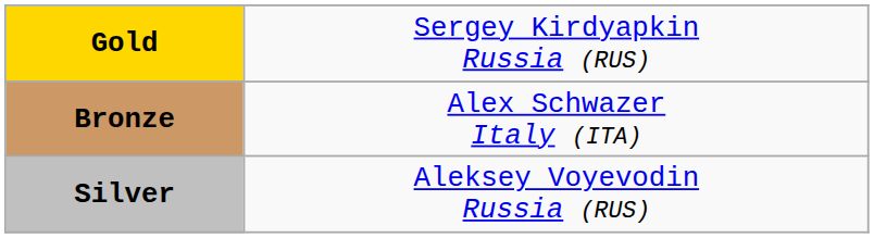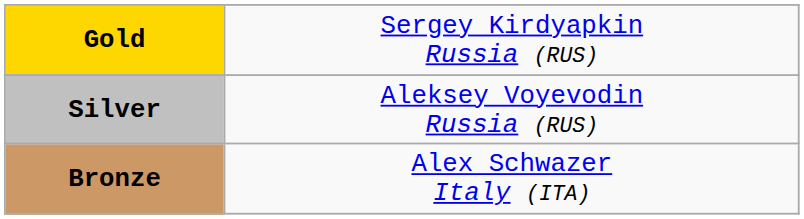 <table class="wikitable" style=" text-align:center; font-size:110%;" width="35%">
 <tr>
 <td bgcolor="gold"><strong>Gold</strong></td>
 <td> <a href='#'>Sergey Kirdyapkin</a><br><em><a href='#'>Russia</a> <small>(RUS)</small></em></td>
 </tr>
 <tr>
+<td bgcolor="silver"><strong>Silver</strong></td>
+<td> <a href='#'>Aleksey Voyevodin</a><br><em><a href='#'>Russia</a> <small>(RUS)</small></em></td>
+</tr>
+<tr>
 <td bgcolor="CC9966"><strong>Bronze</strong></td>
 <td> <a href='#'>Alex Schwazer</a><br><em><a href='#'>Italy</a> <small>(ITA)</small></em></td>
 </tr>
-<tr>
-<td bgcolor="silver"><strong>Silver</strong></td>
-<td> <a href='#'>Aleksey Voyevodin</a><br><em><a href='#'>Russia</a> <small>(RUS)</small></em></td>
-</tr>
 </table>
